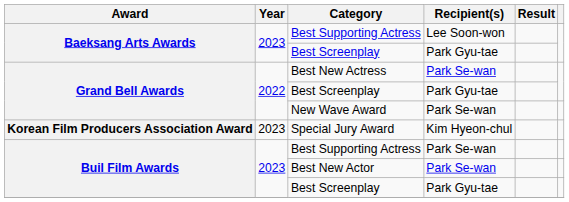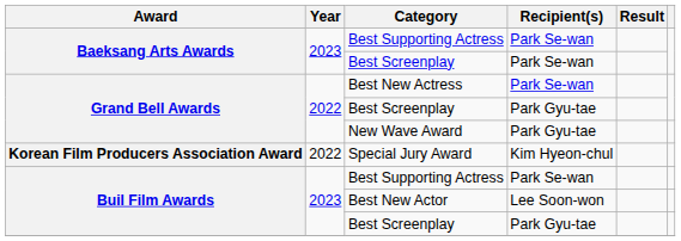 <table class="wikitable sortable plainrowheaders">
 <tr>
 <th scope="col">Award</th>
 <th scope="col">Year</th>
 <th scope="col">Category</th>
 <th scope="col">Recipient(s)</th>
 <th scope="col">Result</th>
 <th scope="col" class="unsortable"></th>
 </tr>
 <tr>
 <th scope="row"  rowspan="2"><a href='#'>Baeksang Arts Awards</a></th>
 <td rowspan="2"><a href='#'>2023</a></td>
 <td><a href='#'>Best Supporting Actress</a></td>
-<td>Lee Soon-won</td>
+<td><a href='#'>Park Se-wan</a></td>
 <td></td>
 <td style="text-align:center" rowspan="2"></td>
 </tr>
 <tr>
 <td><a href='#'>Best Screenplay</a></td>
-<td>Park Gyu-tae</td>
+<td>Park Se-wan</td>
 <td></td>
 </tr>
 <tr>
 <th scope="row" rowspan=3><a href='#'>Grand Bell Awards</a></th>
 <td rowspan=3><a href='#'>2022</a></td>
 <td>Best New Actress</td>
 <td><a href='#'>Park Se-wan</a></td>
 <td></td>
 <td style="text-align: center;" rowspan="2"></td>
 </tr>
 <tr>
 <td>Best Screenplay</td>
 <td>Park Gyu-tae</td>
 <td></td>
 </tr>
 <tr>
 <td>New Wave Award</td>
-<td>Park Se-wan</td>
+<td>Park Gyu-tae</td>
 <td></td>
 <td style="text-align:center"></td>
 </tr>
 <tr>
 <th scope="row" rowspan=1>Korean Film Producers Association Award</th>
-<td>2023</td>
+<td>2022</td>
 <td>Special Jury Award</td>
 <td>Kim Hyeon-chul</td>
 <td></td>
 <td style="text-align:center" rowspan="1"></td>
 </tr>
 <tr>
 <th scope="row" rowspan="3"><a href='#'>Buil Film Awards</a></th>
 <td scope="row" rowspan="3"><a href='#'>2023</a></td>
 <td>Best Supporting Actress</td>
 <td>Park Se-wan</td>
 <td></td>
 <td></td>
 </tr>
 <tr>
 <td>Best New Actor</td>
-<td><a href='#'>Park Se-wan</a></td>
+<td>Lee Soon-won</td>
 <td></td>
 <td></td>
 </tr>
 <tr>
 <td>Best Screenplay</td>
 <td>Park Gyu-tae</td>
 <td></td>
 <td></td>
 </tr>
 <tr>
 </tr>
 </table>
